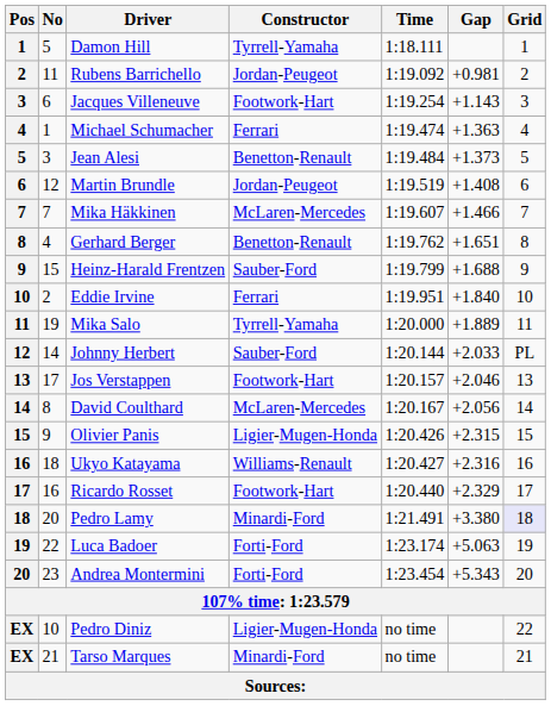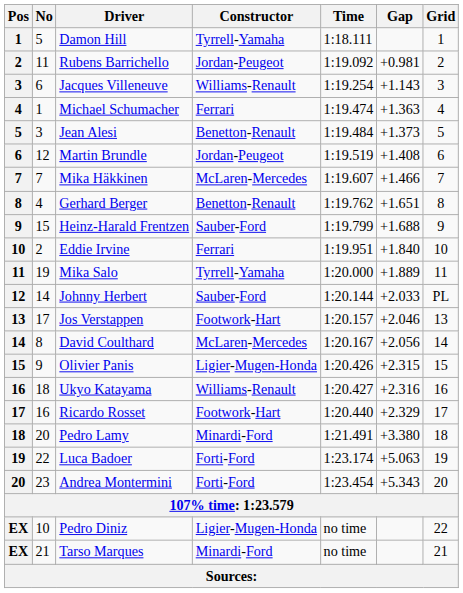 <table class="wikitable sortable" style="font-size: 95%;">
 <tr>
 <th>Pos</th>
 <th>No</th>
 <th>Driver</th>
 <th>Constructor</th>
 <th>Time</th>
 <th>Gap</th>
 <th>Grid</th>
 </tr>
 <tr>
 <th>1</th>
 <td>5</td>
 <td> <a href='#'>Damon Hill</a></td>
 <td><a href='#'>Tyrrell</a>-<a href='#'>Yamaha</a></td>
 <td>1:18.111</td>
 <td></td>
 <td style="text-align:center">1</td>
 </tr>
 <tr>
 <th>2</th>
 <td>11</td>
 <td> <a href='#'>Rubens Barrichello</a></td>
 <td><a href='#'>Jordan</a>-<a href='#'>Peugeot</a></td>
 <td>1:19.092</td>
 <td>+0.981</td>
 <td style="text-align:center">2</td>
 </tr>
 <tr>
 <th>3</th>
 <td>6</td>
 <td> <a href='#'>Jacques Villeneuve</a></td>
-<td><a href='#'>Footwork</a>-<a href='#'>Hart</a></td>
+<td><a href='#'>Williams</a>-<a href='#'>Renault</a></td>
 <td>1:19.254</td>
 <td>+1.143</td>
 <td style="text-align:center">3</td>
 </tr>
 <tr>
 <th>4</th>
 <td>1</td>
 <td> <a href='#'>Michael Schumacher</a></td>
 <td><a href='#'>Ferrari</a></td>
 <td>1:19.474</td>
 <td>+1.363</td>
 <td style="text-align:center">4</td>
 </tr>
 <tr>
 <th>5</th>
 <td>3</td>
 <td> <a href='#'>Jean Alesi</a></td>
 <td><a href='#'>Benetton</a>-<a href='#'>Renault</a></td>
 <td>1:19.484</td>
 <td>+1.373</td>
 <td style="text-align:center">5</td>
 </tr>
 <tr>
 <th>6</th>
 <td>12</td>
 <td> <a href='#'>Martin Brundle</a></td>
 <td><a href='#'>Jordan</a>-<a href='#'>Peugeot</a></td>
 <td>1:19.519</td>
 <td>+1.408</td>
 <td style="text-align:center">6</td>
 </tr>
 <tr>
 <th>7</th>
 <td>7</td>
 <td> <a href='#'>Mika Häkkinen</a></td>
 <td><a href='#'>McLaren</a>-<a href='#'>Mercedes</a></td>
 <td>1:19.607</td>
 <td>+1.466</td>
 <td style="text-align:center">7</td>
 </tr>
 <tr>
 <th>8</th>
 <td>4</td>
 <td> <a href='#'>Gerhard Berger</a></td>
 <td><a href='#'>Benetton</a>-<a href='#'>Renault</a></td>
 <td>1:19.762</td>
 <td>+1.651</td>
 <td style="text-align:center">8</td>
 </tr>
 <tr>
 <th>9</th>
 <td>15</td>
 <td> <a href='#'>Heinz-Harald Frentzen</a></td>
 <td><a href='#'>Sauber</a>-<a href='#'>Ford</a></td>
 <td>1:19.799</td>
 <td>+1.688</td>
 <td style="text-align:center">9</td>
 </tr>
 <tr>
 <th>10</th>
 <td>2</td>
 <td> <a href='#'>Eddie Irvine</a></td>
 <td><a href='#'>Ferrari</a></td>
 <td>1:19.951</td>
 <td>+1.840</td>
 <td style="text-align:center">10</td>
 </tr>
 <tr>
 <th>11</th>
 <td>19</td>
 <td> <a href='#'>Mika Salo</a></td>
 <td><a href='#'>Tyrrell</a>-<a href='#'>Yamaha</a></td>
 <td>1:20.000</td>
 <td>+1.889</td>
 <td style="text-align:center">11</td>
 </tr>
 <tr>
 <th>12</th>
 <td>14</td>
 <td> <a href='#'>Johnny Herbert</a></td>
 <td><a href='#'>Sauber</a>-<a href='#'>Ford</a></td>
 <td>1:20.144</td>
 <td>+2.033</td>
 <td data-sort-value="12" style="text-align:center">PL</td>
 </tr>
 <tr>
 <th>13</th>
 <td>17</td>
 <td> <a href='#'>Jos Verstappen</a></td>
 <td><a href='#'>Footwork</a>-<a href='#'>Hart</a></td>
 <td>1:20.157</td>
 <td>+2.046</td>
 <td style="text-align:center">13</td>
 </tr>
 <tr>
 <th>14</th>
 <td>8</td>
 <td> <a href='#'>David Coulthard</a></td>
 <td><a href='#'>McLaren</a>-<a href='#'>Mercedes</a></td>
 <td>1:20.167</td>
 <td>+2.056</td>
 <td style="text-align:center">14</td>
 </tr>
 <tr>
 <th>15</th>
 <td>9</td>
 <td> <a href='#'>Olivier Panis</a></td>
 <td><a href='#'>Ligier</a>-<a href='#'>Mugen-Honda</a></td>
 <td>1:20.426</td>
 <td>+2.315</td>
 <td style="text-align:center">15</td>
 </tr>
 <tr>
 <th>16</th>
 <td>18</td>
 <td> <a href='#'>Ukyo Katayama</a></td>
 <td><a href='#'>Williams</a>-<a href='#'>Renault</a></td>
 <td>1:20.427</td>
 <td>+2.316</td>
 <td style="text-align:center">16</td>
 </tr>
 <tr>
 <th>17</th>
 <td>16</td>
 <td> <a href='#'>Ricardo Rosset</a></td>
 <td><a href='#'>Footwork</a>-<a href='#'>Hart</a></td>
 <td>1:20.440</td>
 <td>+2.329</td>
 <td style="text-align:center">17</td>
 </tr>
 <tr>
 <th>18</th>
 <td>20</td>
 <td> <a href='#'>Pedro Lamy</a></td>
 <td><a href='#'>Minardi</a>-<a href='#'>Ford</a></td>
 <td>1:21.491</td>
 <td>+3.380</td>
-<td style="background: lavender; text-align:center">18</td>
+<td style="text-align:center">18</td>
 </tr>
 <tr>
 <th>19</th>
 <td>22</td>
 <td> <a href='#'>Luca Badoer</a></td>
 <td><a href='#'>Forti</a>-<a href='#'>Ford</a></td>
 <td>1:23.174</td>
 <td>+5.063</td>
 <td style="text-align:center">19</td>
 </tr>
 <tr>
 <th>20</th>
 <td>23</td>
 <td> <a href='#'>Andrea Montermini</a></td>
 <td><a href='#'>Forti</a>-<a href='#'>Ford</a></td>
 <td>1:23.454</td>
 <td>+5.343</td>
 <td style="text-align:center">20</td>
 </tr>
 <tr>
 <th colspan="8"><a href='#'>107% time</a>: 1:23.579</th>
 </tr>
 <tr>
 <th data-sort-value="21">EX</th>
 <td>10</td>
 <td> <a href='#'>Pedro Diniz</a></td>
 <td><a href='#'>Ligier</a>-<a href='#'>Mugen-Honda</a></td>
 <td>no time</td>
 <td></td>
 <td style="text-align:center">22</td>
 </tr>
 <tr>
 <th data-sort-value="22">EX</th>
 <td>21</td>
 <td> <a href='#'>Tarso Marques</a></td>
 <td><a href='#'>Minardi</a>-<a href='#'>Ford</a></td>
 <td>no time</td>
 <td></td>
 <td style="text-align:center">21</td>
 </tr>
 <tr>
 <th colspan="7">Sources:</th>
 </tr>
 </table>
